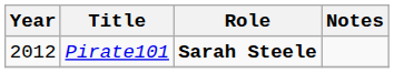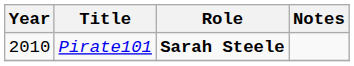 <table class="wikitable sortable">
 <tr>
 <th>Year</th>
 <th>Title</th>
 <th>Role</th>
 <th>Notes</th>
 </tr>
 <tr>
-<td>2012</td>
+<td>2010</td>
 <td><em><a href='#'>Pirate101</a></em></td>
 <td><strong>Sarah Steele</strong></td>
 <td></td>
 </tr>
 <tr>
 </tr>
 </table>
